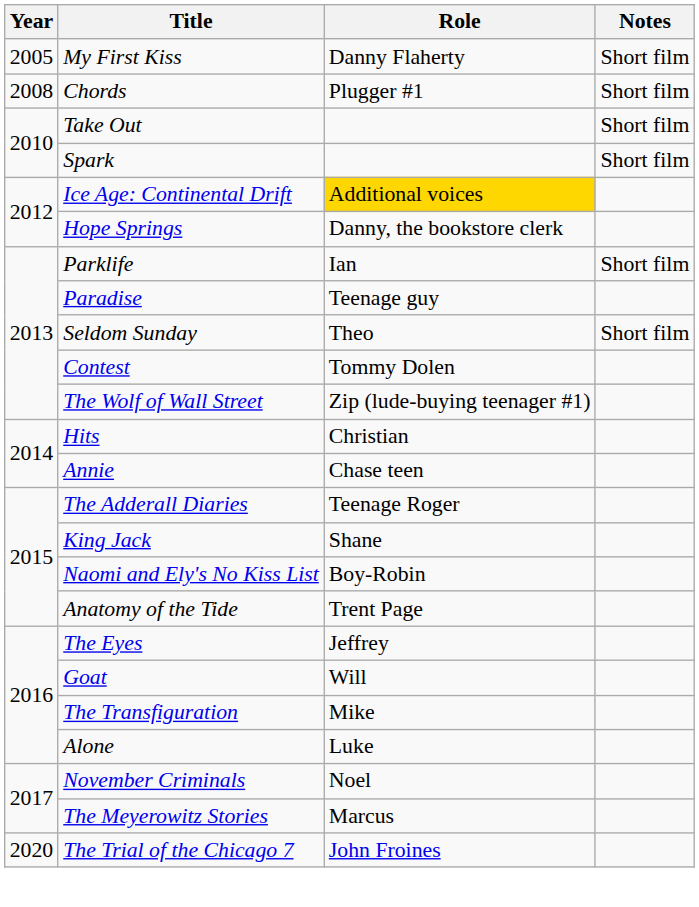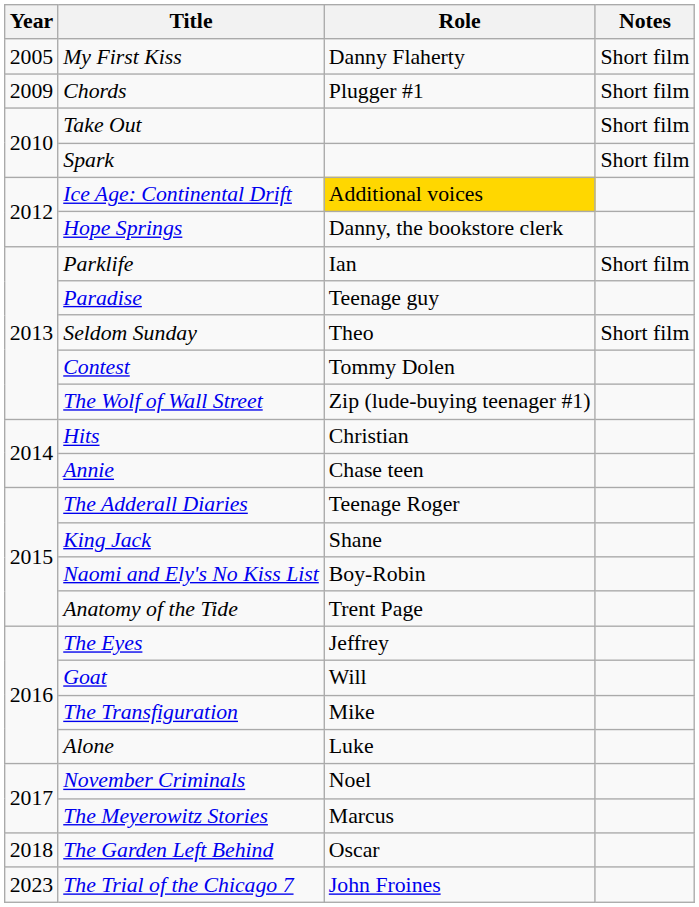 <table class="wikitable sortable">
 <tr>
 <th>Year</th>
 <th>Title</th>
 <th>Role</th>
 <th class="unsortable">Notes</th>
 </tr>
 <tr>
 <td>2005</td>
 <td><em>My First Kiss</em></td>
 <td>Danny Flaherty</td>
 <td>Short film</td>
 </tr>
 <tr>
-<td>2008</td>
+<td>2009</td>
 <td><em>Chords</em></td>
 <td>Plugger #1</td>
 <td>Short film</td>
 </tr>
 <tr>
 <td rowspan=2>2010</td>
 <td><em>Take Out</em></td>
 <td></td>
 <td>Short film</td>
 </tr>
 <tr>
 <td><em>Spark</em></td>
 <td></td>
 <td>Short film</td>
 </tr>
 <tr>
 <td rowspan=2>2012</td>
 <td><em><a href='#'>Ice Age: Continental Drift</a></em></td>
 <td style="background: gold;">Additional voices</td>
 <td></td>
 </tr>
 <tr>
 <td><em><a href='#'>Hope Springs</a></em></td>
 <td>Danny, the bookstore clerk</td>
 <td></td>
 </tr>
 <tr>
 <td rowspan=5>2013</td>
 <td><em>Parklife</em></td>
 <td>Ian</td>
 <td>Short film</td>
 </tr>
 <tr>
 <td><em><a href='#'>Paradise</a></em></td>
 <td>Teenage guy</td>
 <td></td>
 </tr>
 <tr>
 <td><em>Seldom Sunday</em></td>
 <td>Theo</td>
 <td>Short film</td>
 </tr>
 <tr>
 <td><em><a href='#'>Contest</a></em></td>
 <td>Tommy Dolen</td>
 <td></td>
 </tr>
 <tr>
 <td><em><a href='#'>The Wolf of Wall Street</a></em></td>
 <td>Zip (lude-buying teenager #1)</td>
 <td></td>
 </tr>
 <tr>
 <td rowspan=2>2014</td>
 <td><em><a href='#'>Hits</a></em></td>
 <td>Christian</td>
 <td></td>
 </tr>
 <tr>
 <td><em><a href='#'>Annie</a></em></td>
 <td>Chase teen</td>
 <td></td>
 </tr>
 <tr>
 <td rowspan=4>2015</td>
 <td><em><a href='#'>The Adderall Diaries</a></em></td>
 <td>Teenage Roger</td>
 <td></td>
 </tr>
 <tr>
 <td><em><a href='#'>King Jack</a></em></td>
 <td>Shane</td>
 <td></td>
 </tr>
 <tr>
 <td><em><a href='#'>Naomi and Ely's No Kiss List</a></em></td>
 <td>Boy-Robin</td>
 <td></td>
 </tr>
 <tr>
 <td><em>Anatomy of the Tide</em></td>
 <td>Trent Page</td>
 <td></td>
 </tr>
 <tr>
 <td rowspan=4>2016</td>
 <td><em><a href='#'>The Eyes</a></em></td>
 <td>Jeffrey</td>
 <td></td>
 </tr>
 <tr>
 <td><em><a href='#'>Goat</a></em></td>
 <td>Will</td>
 <td></td>
 </tr>
 <tr>
 <td><em><a href='#'>The Transfiguration</a></em></td>
 <td>Mike</td>
 <td></td>
 </tr>
 <tr>
 <td><em>Alone</em></td>
 <td>Luke</td>
 <td></td>
 </tr>
 <tr>
 <td rowspan=2>2017</td>
 <td><em><a href='#'>November Criminals</a></em></td>
 <td>Noel</td>
 <td></td>
 </tr>
 <tr>
 <td><em><a href='#'>The Meyerowitz Stories</a></em></td>
 <td>Marcus</td>
 <td></td>
 </tr>
 <tr>
-<td>2020</td>
+<td>2018</td>
+<td><em><a href='#'>The Garden Left Behind</a></em></td>
+<td>Oscar</td>
+<td></td>
+</tr>
+<tr>
+<td>2023</td>
 <td><em><a href='#'>The Trial of the Chicago 7</a></em></td>
 <td><a href='#'>John Froines</a></td>
 <td></td>
 </tr>
 </table>
